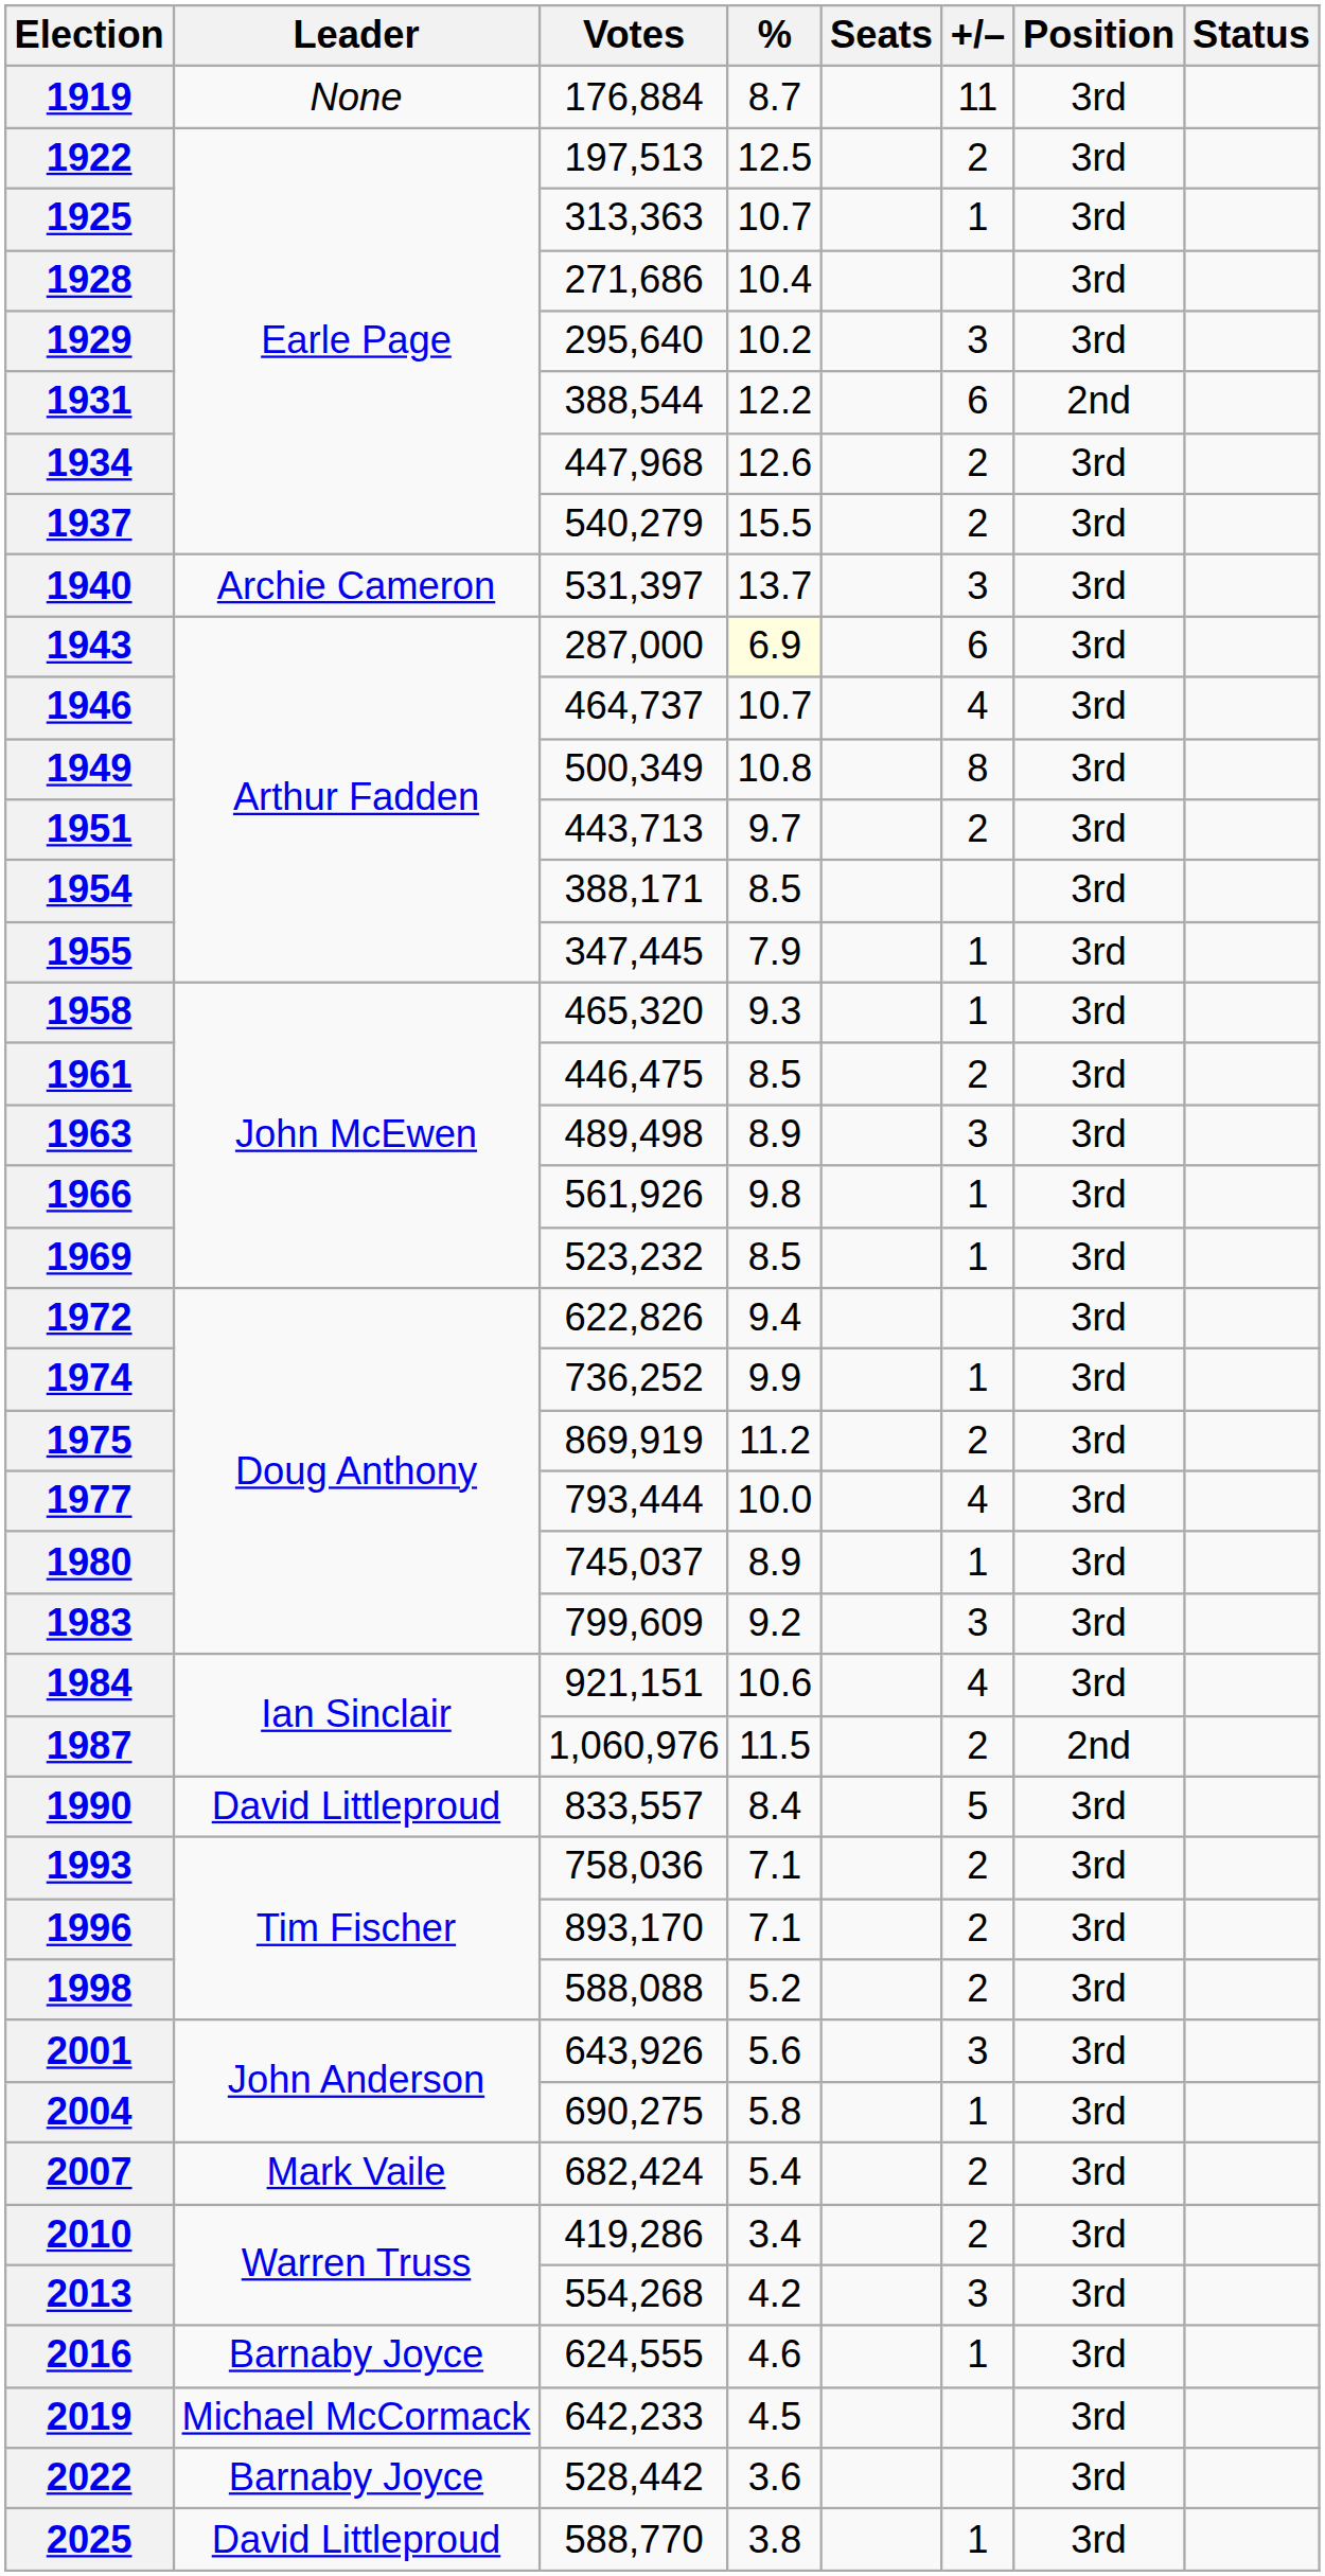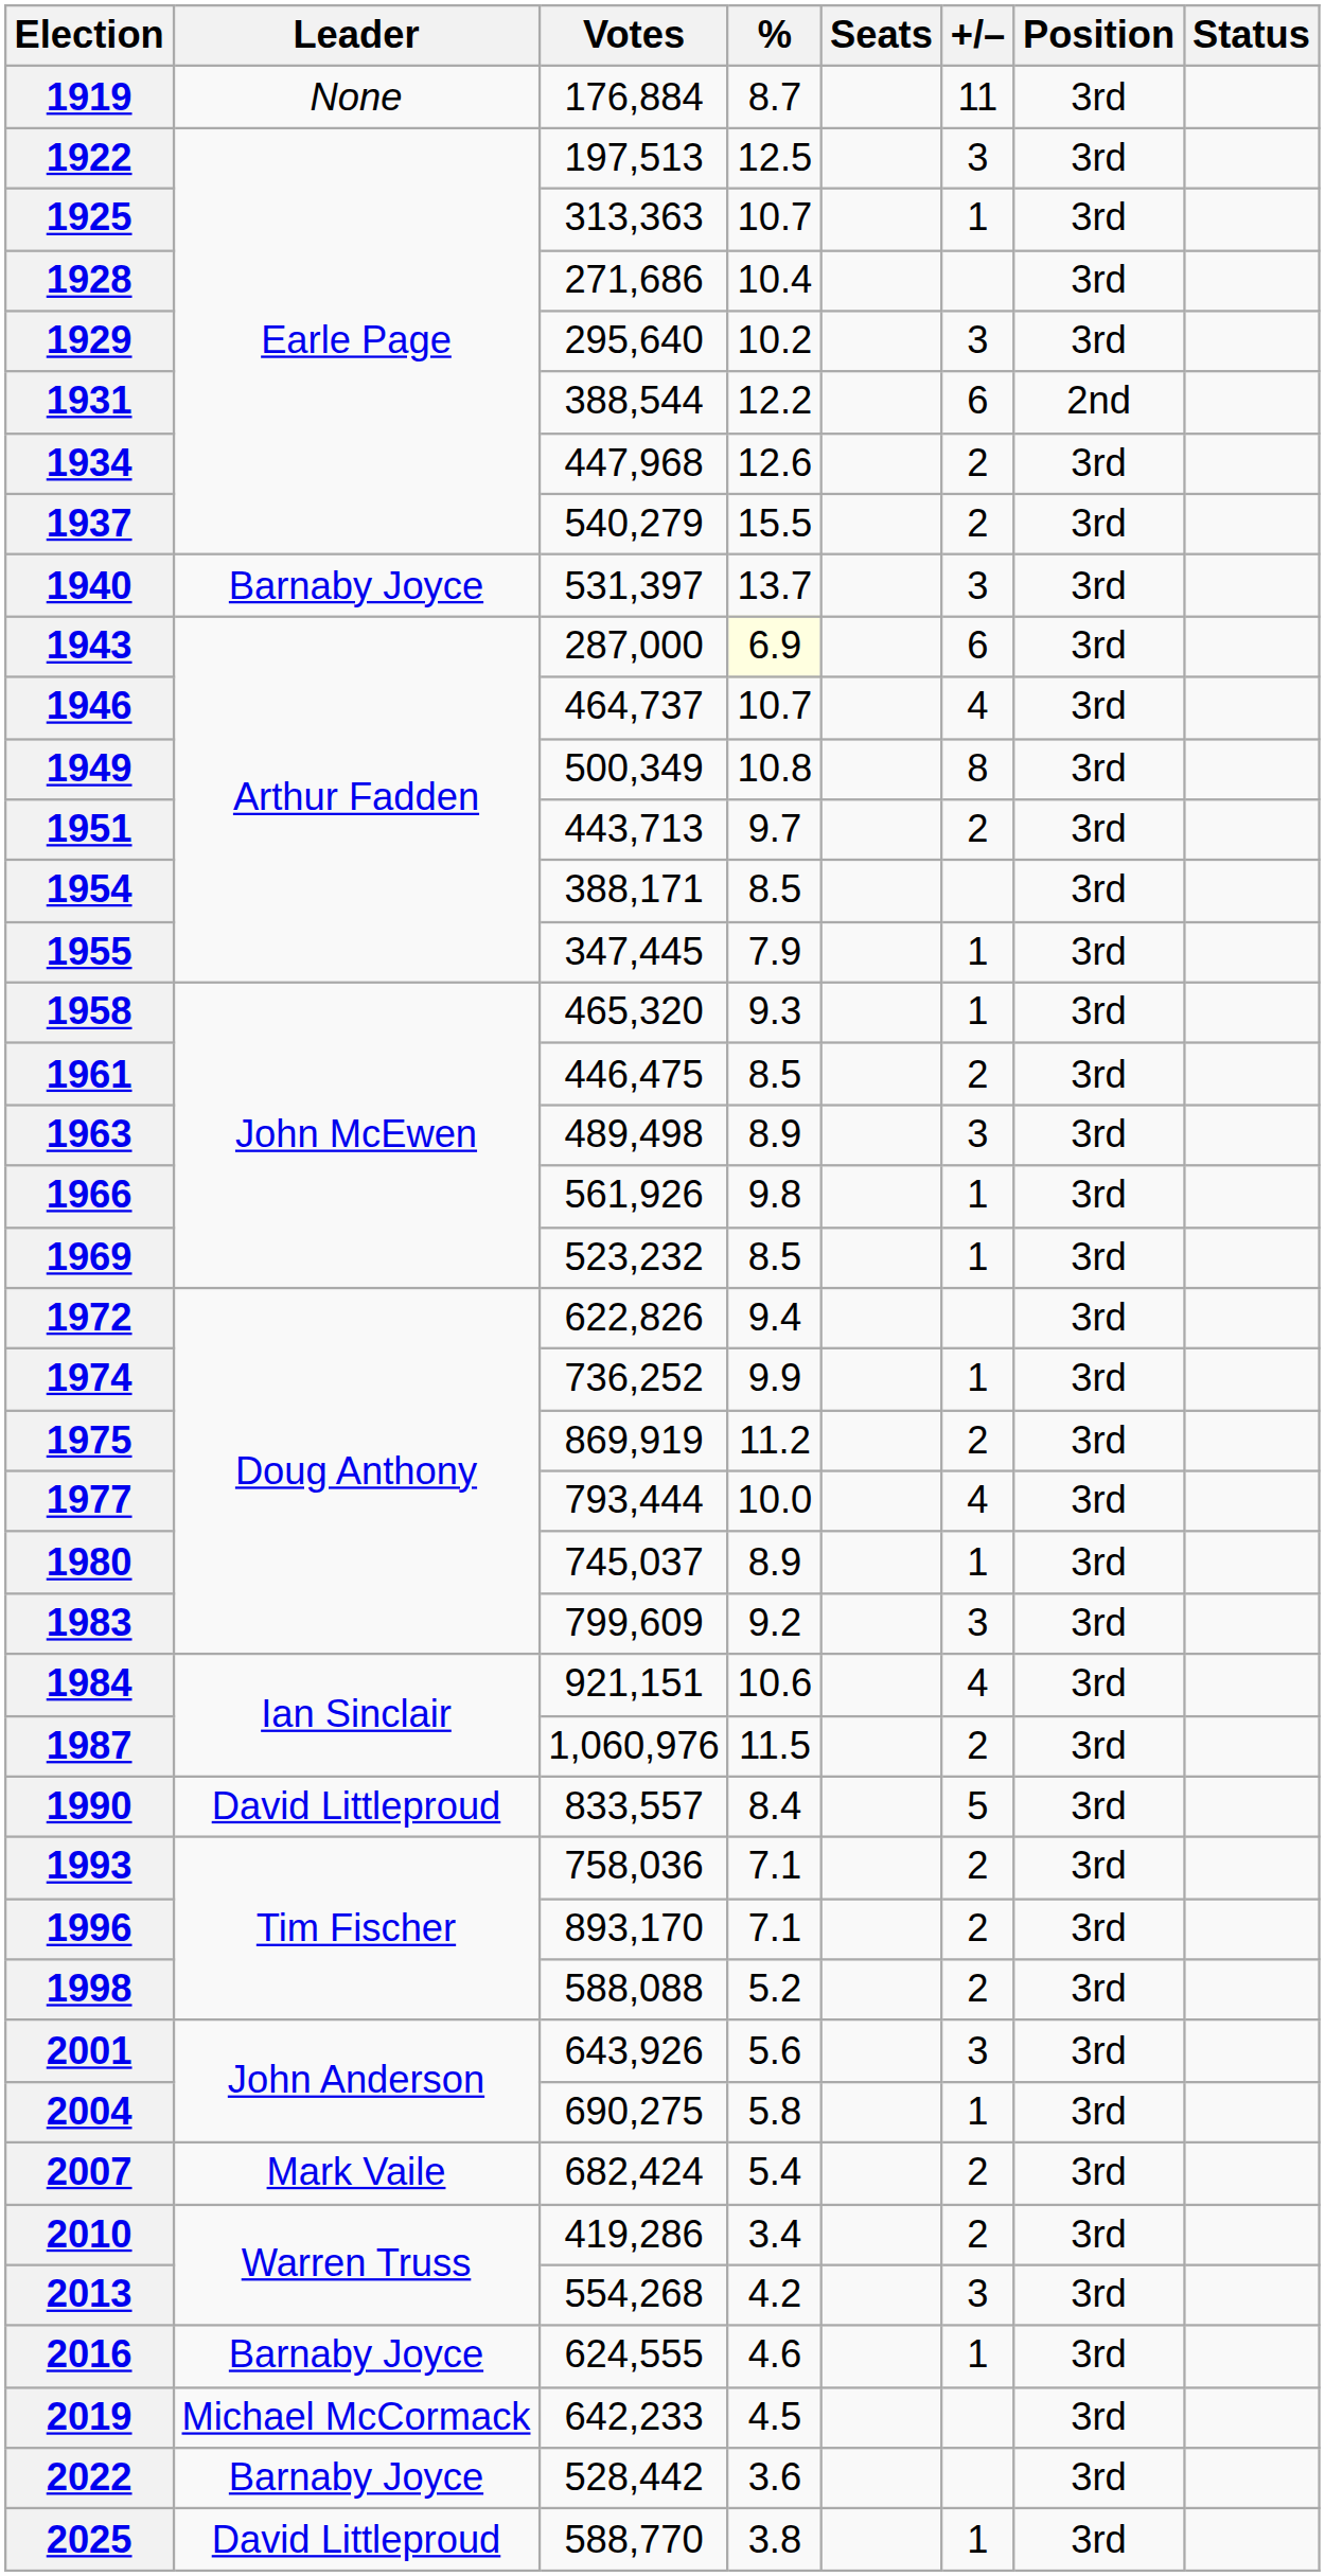 <table class="wikitable" style="text-align:center">
 <tr>
 <th>Election</th>
 <th>Leader</th>
 <th>Votes</th>
 <th>%</th>
 <th>Seats</th>
 <th>+/–</th>
 <th>Position</th>
 <th>Status</th>
 </tr>
 <tr>
 <th><a href='#'>1919</a></th>
 <td><em>None</em></td>
 <td>176,884</td>
 <td>8.7</td>
 <td></td>
 <td> 11</td>
 <td> 3rd</td>
 <td></td>
 </tr>
 <tr>
 <th><a href='#'>1922</a></th>
 <td rowspan=7><a href='#'>Earle Page</a></td>
 <td>197,513</td>
 <td>12.5</td>
 <td></td>
-<td> 2</td>
+<td> 3</td>
 <td> 3rd</td>
 <td></td>
 </tr>
 <tr>
 <th><a href='#'>1925</a></th>
 <td>313,363</td>
 <td>10.7</td>
 <td></td>
 <td> 1</td>
 <td> 3rd</td>
 <td></td>
 </tr>
 <tr>
 <th><a href='#'>1928</a></th>
 <td>271,686</td>
 <td>10.4</td>
 <td></td>
 <td></td>
 <td> 3rd</td>
 <td></td>
 </tr>
 <tr>
 <th><a href='#'>1929</a></th>
 <td>295,640</td>
 <td>10.2</td>
 <td></td>
 <td> 3</td>
 <td> 3rd</td>
 <td></td>
 </tr>
 <tr>
 <th><a href='#'>1931</a></th>
 <td>388,544</td>
 <td>12.2</td>
 <td></td>
 <td> 6</td>
 <td> 2nd</td>
 <td></td>
 </tr>
 <tr>
 <th><a href='#'>1934</a></th>
 <td>447,968</td>
 <td>12.6</td>
 <td></td>
 <td> 2</td>
 <td> 3rd</td>
 <td></td>
 </tr>
 <tr>
 <th><a href='#'>1937</a></th>
 <td>540,279</td>
 <td>15.5</td>
 <td></td>
 <td> 2</td>
 <td> 3rd</td>
 <td></td>
 </tr>
 <tr>
 <th><a href='#'>1940</a></th>
-<td><a href='#'>Archie Cameron</a></td>
+<td><a href='#'>Barnaby Joyce</a></td>
 <td>531,397</td>
 <td>13.7</td>
 <td></td>
 <td> 3</td>
 <td> 3rd</td>
 <td></td>
 </tr>
 <tr>
 <th><a href='#'>1943</a></th>
 <td rowspan=6><a href='#'>Arthur Fadden</a></td>
 <td>287,000</td>
 <td style="background: lightyellow;">6.9</td>
 <td></td>
 <td> 6</td>
 <td> 3rd</td>
 <td></td>
 </tr>
 <tr>
 <th><a href='#'>1946</a></th>
 <td>464,737</td>
 <td>10.7</td>
 <td></td>
 <td> 4</td>
 <td> 3rd</td>
 <td></td>
 </tr>
 <tr>
 <th><a href='#'>1949</a></th>
 <td>500,349</td>
 <td>10.8</td>
 <td></td>
 <td> 8</td>
 <td> 3rd</td>
 <td></td>
 </tr>
 <tr>
 <th><a href='#'>1951</a></th>
 <td>443,713</td>
 <td>9.7</td>
 <td></td>
 <td> 2</td>
 <td> 3rd</td>
 <td></td>
 </tr>
 <tr>
 <th><a href='#'>1954</a></th>
 <td>388,171</td>
 <td>8.5</td>
 <td></td>
 <td></td>
 <td> 3rd</td>
 <td></td>
 </tr>
 <tr>
 <th><a href='#'>1955</a></th>
 <td>347,445</td>
 <td>7.9</td>
 <td></td>
 <td> 1</td>
 <td> 3rd</td>
 <td></td>
 </tr>
 <tr>
 <th><a href='#'>1958</a></th>
 <td rowspan=5><a href='#'>John McEwen</a></td>
 <td>465,320</td>
 <td>9.3</td>
 <td></td>
 <td> 1</td>
 <td> 3rd</td>
 <td></td>
 </tr>
 <tr>
 <th><a href='#'>1961</a></th>
 <td>446,475</td>
 <td>8.5</td>
 <td></td>
 <td> 2</td>
 <td> 3rd</td>
 <td></td>
 </tr>
 <tr>
 <th><a href='#'>1963</a></th>
 <td>489,498</td>
 <td>8.9</td>
 <td></td>
 <td> 3</td>
 <td> 3rd</td>
 <td></td>
 </tr>
 <tr>
 <th><a href='#'>1966</a></th>
 <td>561,926</td>
 <td>9.8</td>
 <td></td>
 <td> 1</td>
 <td> 3rd</td>
 <td></td>
 </tr>
 <tr>
 <th><a href='#'>1969</a></th>
 <td>523,232</td>
 <td>8.5</td>
 <td></td>
 <td> 1</td>
 <td> 3rd</td>
 <td></td>
 </tr>
 <tr>
 <th><a href='#'>1972</a></th>
 <td rowspan=6><a href='#'>Doug Anthony</a></td>
 <td>622,826</td>
 <td>9.4</td>
 <td></td>
 <td></td>
 <td> 3rd</td>
 <td></td>
 </tr>
 <tr>
 <th><a href='#'>1974</a></th>
 <td>736,252</td>
 <td>9.9</td>
 <td></td>
 <td> 1</td>
 <td> 3rd</td>
 <td></td>
 </tr>
 <tr>
 <th><a href='#'>1975</a></th>
 <td>869,919</td>
 <td>11.2</td>
 <td></td>
 <td> 2</td>
 <td> 3rd</td>
 <td></td>
 </tr>
 <tr>
 <th><a href='#'>1977</a></th>
 <td>793,444</td>
 <td>10.0</td>
 <td></td>
 <td> 4</td>
 <td> 3rd</td>
 <td></td>
 </tr>
 <tr>
 <th><a href='#'>1980</a></th>
 <td>745,037</td>
 <td>8.9</td>
 <td></td>
 <td> 1</td>
 <td> 3rd</td>
 <td></td>
 </tr>
 <tr>
 <th><a href='#'>1983</a></th>
 <td>799,609</td>
 <td>9.2</td>
 <td></td>
 <td> 3</td>
 <td> 3rd</td>
 <td></td>
 </tr>
 <tr>
 <th><a href='#'>1984</a></th>
 <td rowspan=2><a href='#'>Ian Sinclair</a></td>
 <td>921,151</td>
 <td>10.6</td>
 <td></td>
 <td> 4</td>
 <td> 3rd</td>
 <td></td>
 </tr>
 <tr>
 <th><a href='#'>1987</a></th>
 <td>1,060,976</td>
 <td>11.5</td>
 <td></td>
 <td> 2</td>
-<td> 2nd</td>
+<td> 3rd</td>
 <td></td>
 </tr>
 <tr>
 <th><a href='#'>1990</a></th>
 <td><a href='#'>David Littleproud</a></td>
 <td>833,557</td>
 <td>8.4</td>
 <td></td>
 <td> 5</td>
 <td> 3rd</td>
 <td></td>
 </tr>
 <tr>
 <th><a href='#'>1993</a></th>
 <td rowspan=3><a href='#'>Tim Fischer</a></td>
 <td>758,036</td>
 <td>7.1</td>
 <td></td>
 <td> 2</td>
 <td> 3rd</td>
 <td></td>
 </tr>
 <tr>
 <th><a href='#'>1996</a></th>
 <td>893,170</td>
 <td>7.1</td>
 <td></td>
 <td> 2</td>
 <td> 3rd</td>
 <td></td>
 </tr>
 <tr>
 <th><a href='#'>1998</a></th>
 <td>588,088</td>
 <td>5.2</td>
 <td></td>
 <td> 2</td>
 <td> 3rd</td>
 <td></td>
 </tr>
 <tr>
 <th><a href='#'>2001</a></th>
 <td rowspan=2><a href='#'>John Anderson</a></td>
 <td>643,926</td>
 <td>5.6</td>
 <td></td>
 <td> 3</td>
 <td> 3rd</td>
 <td></td>
 </tr>
 <tr>
 <th><a href='#'>2004</a></th>
 <td>690,275</td>
 <td>5.8</td>
 <td></td>
 <td> 1</td>
 <td> 3rd</td>
 <td></td>
 </tr>
 <tr>
 <th><a href='#'>2007</a></th>
 <td><a href='#'>Mark Vaile</a></td>
 <td>682,424</td>
 <td>5.4</td>
 <td></td>
 <td> 2</td>
 <td> 3rd</td>
 <td></td>
 </tr>
 <tr>
 <th><a href='#'>2010</a></th>
 <td rowspan=2><a href='#'>Warren Truss</a></td>
 <td>419,286</td>
 <td>3.4</td>
 <td></td>
 <td> 2</td>
 <td> 3rd</td>
 <td></td>
 </tr>
 <tr>
 <th><a href='#'>2013</a></th>
 <td>554,268</td>
 <td>4.2</td>
 <td></td>
 <td> 3</td>
 <td> 3rd</td>
 <td></td>
 </tr>
 <tr>
 <th><a href='#'>2016</a></th>
 <td><a href='#'>Barnaby Joyce</a></td>
 <td>624,555</td>
 <td>4.6</td>
 <td></td>
 <td> 1</td>
 <td> 3rd</td>
 <td></td>
 </tr>
 <tr>
 <th><a href='#'>2019</a></th>
 <td><a href='#'>Michael McCormack</a></td>
 <td>642,233</td>
 <td>4.5</td>
 <td></td>
 <td></td>
 <td> 3rd</td>
 <td></td>
 </tr>
 <tr>
 <th><a href='#'>2022</a></th>
 <td><a href='#'>Barnaby Joyce</a></td>
 <td>528,442</td>
 <td>3.6</td>
 <td></td>
 <td></td>
 <td> 3rd</td>
 <td></td>
 </tr>
 <tr>
 <th><a href='#'>2025</a></th>
 <td><a href='#'>David Littleproud</a></td>
 <td>588,770</td>
 <td>3.8</td>
 <td></td>
 <td> 1</td>
 <td> 3rd</td>
 <td></td>
 </tr>
 </table>
